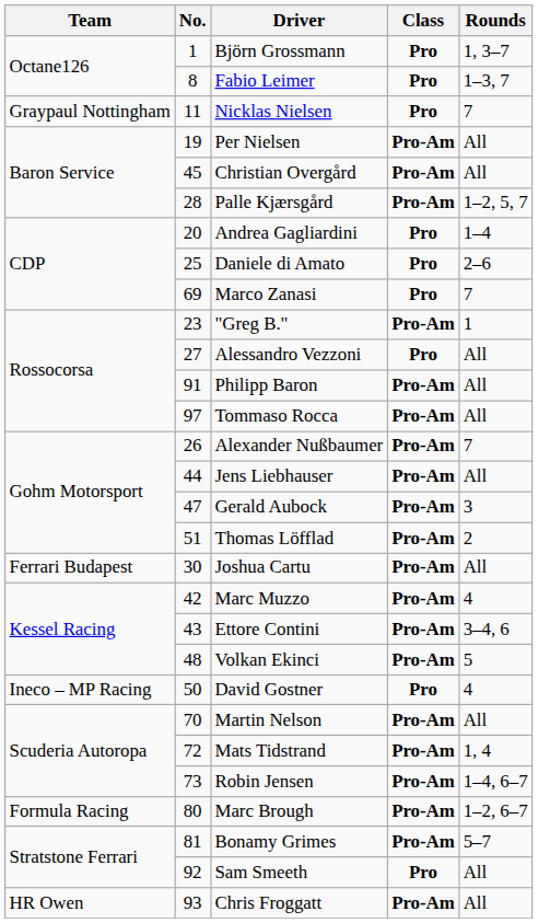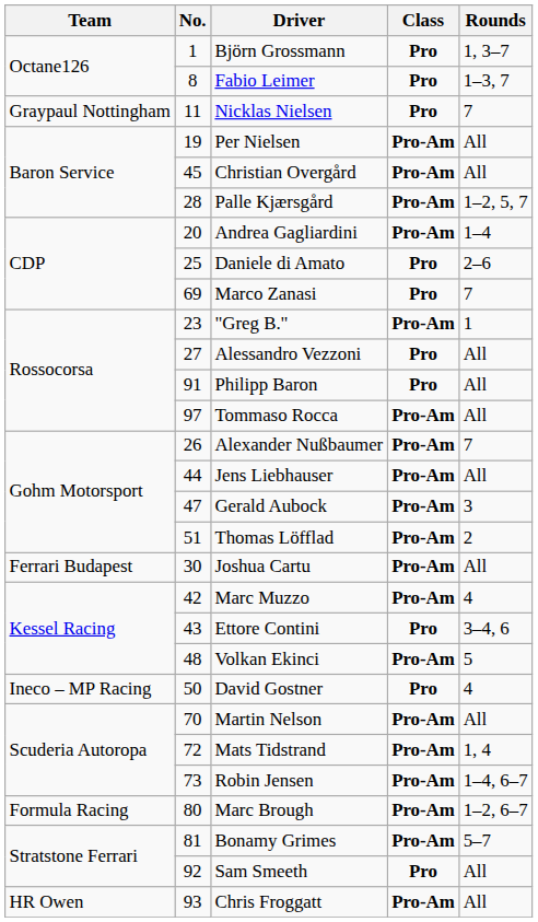 <table class="wikitable" style="font-size:90%;">
 <tr>
 <th>Team</th>
 <th>No.</th>
 <th>Driver</th>
 <th>Class</th>
 <th>Rounds</th>
 </tr>
 <tr>
 <td rowspan=2> Octane126</td>
 <td align=center>1</td>
 <td> Björn Grossmann</td>
 <td align=center><strong><span>Pro</span></strong></td>
 <td>1, 3–7</td>
 </tr>
 <tr>
 <td align=center>8</td>
 <td> <a href='#'>Fabio Leimer</a></td>
 <td align=center><strong><span>Pro</span></strong></td>
 <td>1–3, 7</td>
 </tr>
 <tr>
 <td> Graypaul Nottingham</td>
 <td align=center>11</td>
 <td> <a href='#'>Nicklas Nielsen</a></td>
 <td align=center><strong><span>Pro</span></strong></td>
 <td>7</td>
 </tr>
 <tr>
 <td rowspan=3> Baron Service</td>
 <td align=center>19</td>
 <td> Per Nielsen</td>
 <td align=center><strong><span>Pro-Am</span></strong></td>
 <td>All</td>
 </tr>
 <tr>
 <td align=center>45</td>
 <td> Christian Overgård</td>
 <td align=center><strong><span>Pro-Am</span></strong></td>
 <td>All</td>
 </tr>
 <tr>
 <td align=center>28</td>
 <td> Palle Kjærsgård</td>
 <td align=center><strong><span>Pro-Am</span></strong></td>
 <td>1–2, 5, 7</td>
 </tr>
 <tr>
 <td rowspan=3> CDP</td>
 <td align=center>20</td>
 <td> Andrea Gagliardini</td>
-<td align=center><strong><span>Pro</span></strong></td>
+<td align=center><strong><span>Pro-Am</span></strong></td>
 <td>1–4</td>
 </tr>
 <tr>
 <td align=center>25</td>
 <td> Daniele di Amato</td>
 <td align=center><strong><span>Pro</span></strong></td>
 <td>2–6</td>
 </tr>
 <tr>
 <td align=center>69</td>
 <td> Marco Zanasi</td>
 <td align=center><strong><span>Pro</span></strong></td>
 <td>7</td>
 </tr>
 <tr>
 <td rowspan=4> Rossocorsa</td>
 <td align=center>23</td>
 <td> "Greg B."</td>
 <td align=center><strong><span>Pro-Am</span></strong></td>
 <td>1</td>
 </tr>
 <tr>
 <td align=center>27</td>
 <td> Alessandro Vezzoni</td>
 <td align=center><strong><span>Pro</span></strong></td>
 <td>All</td>
 </tr>
 <tr>
 <td align=center>91</td>
 <td> Philipp Baron</td>
-<td align=center><strong><span>Pro-Am</span></strong></td>
+<td align=center><strong><span>Pro</span></strong></td>
 <td>All</td>
 </tr>
 <tr>
 <td align=center>97</td>
 <td> Tommaso Rocca</td>
 <td align=center><strong><span>Pro-Am</span></strong></td>
 <td>All</td>
 </tr>
 <tr>
 <td rowspan=4> Gohm Motorsport</td>
 <td align=center>26</td>
 <td> Alexander Nußbaumer</td>
 <td align=center><strong><span>Pro-Am</span></strong></td>
 <td>7</td>
 </tr>
 <tr>
 <td align=center>44</td>
 <td> Jens Liebhauser</td>
 <td align=center><strong><span>Pro-Am</span></strong></td>
 <td>All</td>
 </tr>
 <tr>
 <td align=center>47</td>
 <td> Gerald Aubock</td>
 <td align=center><strong><span>Pro-Am</span></strong></td>
 <td>3</td>
 </tr>
 <tr>
 <td align=center>51</td>
 <td> Thomas Löfflad</td>
 <td align=center><strong><span>Pro-Am</span></strong></td>
 <td>2</td>
 </tr>
 <tr>
 <td> Ferrari Budapest</td>
 <td align=center>30</td>
 <td> Joshua Cartu</td>
 <td align=center><strong><span>Pro-Am</span></strong></td>
 <td>All</td>
 </tr>
 <tr>
 <td rowspan=3> <a href='#'>Kessel Racing</a></td>
 <td align=center>42</td>
 <td> Marc Muzzo</td>
 <td align=center><strong><span>Pro-Am</span></strong></td>
 <td>4</td>
 </tr>
 <tr>
 <td align=center>43</td>
 <td> Ettore Contini</td>
-<td align=center><strong><span>Pro-Am</span></strong></td>
+<td align=center><strong><span>Pro</span></strong></td>
 <td>3–4, 6</td>
 </tr>
 <tr>
 <td align=center>48</td>
 <td> Volkan Ekinci</td>
 <td align=center><strong><span>Pro-Am</span></strong></td>
 <td>5</td>
 </tr>
 <tr>
 <td> Ineco – MP Racing</td>
 <td align=center>50</td>
 <td> David Gostner</td>
 <td align=center><strong><span>Pro</span></strong></td>
 <td>4</td>
 </tr>
 <tr>
 <td rowspan=3> Scuderia Autoropa</td>
 <td align=center>70</td>
 <td> Martin Nelson</td>
 <td align=center><strong><span>Pro-Am</span></strong></td>
 <td>All</td>
 </tr>
 <tr>
 <td align=center>72</td>
 <td> Mats Tidstrand</td>
 <td align=center><strong><span>Pro-Am</span></strong></td>
 <td>1, 4</td>
 </tr>
 <tr>
 <td align=center>73</td>
 <td> Robin Jensen</td>
 <td align=center><strong><span>Pro-Am</span></strong></td>
 <td>1–4, 6–7</td>
 </tr>
 <tr>
 <td> Formula Racing</td>
 <td align=center>80</td>
 <td> Marc Brough</td>
 <td align=center><strong><span>Pro-Am</span></strong></td>
 <td>1–2, 6–7</td>
 </tr>
 <tr>
 <td rowspan=2> Stratstone Ferrari</td>
 <td align=center>81</td>
 <td> Bonamy Grimes</td>
 <td align=center><strong><span>Pro-Am</span></strong></td>
 <td>5–7</td>
 </tr>
 <tr>
 <td align=center>92</td>
 <td> Sam Smeeth</td>
 <td align=center><strong><span>Pro</span></strong></td>
 <td>All</td>
 </tr>
 <tr>
 <td> HR Owen</td>
 <td align=center>93</td>
 <td> Chris Froggatt</td>
 <td align=center><strong><span>Pro-Am</span></strong></td>
 <td>All</td>
 </tr>
 </table>
